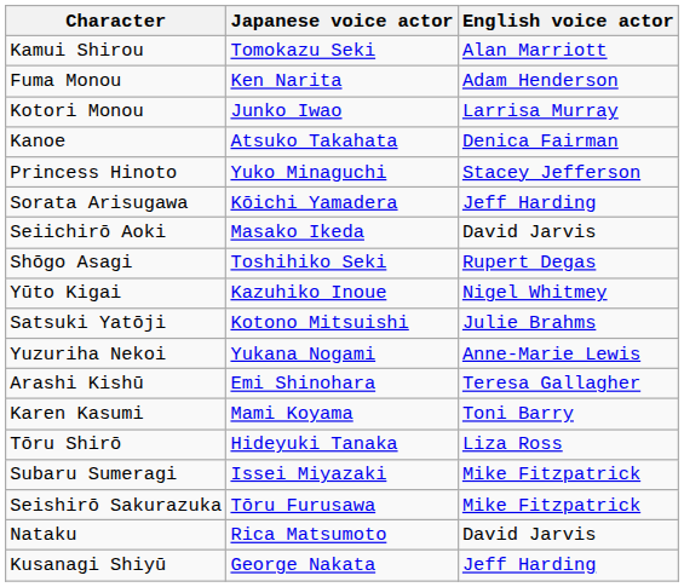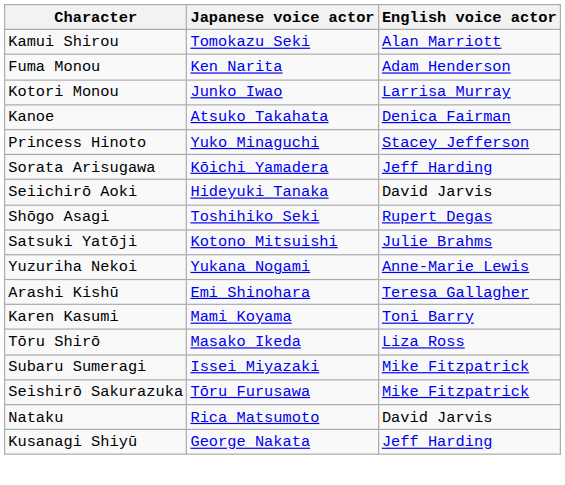 <table class="wikitable">
 <tr>
 <th>Character</th>
 <th>Japanese voice actor</th>
 <th>English voice actor</th>
 </tr>
 <tr>
 <td>Kamui Shirou</td>
 <td><a href='#'>Tomokazu Seki</a></td>
 <td><a href='#'>Alan Marriott</a></td>
 </tr>
 <tr>
 <td>Fuma Monou</td>
 <td><a href='#'>Ken Narita</a></td>
 <td><a href='#'>Adam Henderson</a></td>
 </tr>
 <tr>
 <td>Kotori Monou</td>
 <td><a href='#'>Junko Iwao</a></td>
 <td><a href='#'>Larrisa Murray</a></td>
 </tr>
 <tr>
 <td>Kanoe</td>
 <td><a href='#'>Atsuko Takahata</a></td>
 <td><a href='#'>Denica Fairman</a></td>
 </tr>
 <tr>
 <td>Princess Hinoto</td>
 <td><a href='#'>Yuko Minaguchi</a></td>
 <td><a href='#'>Stacey Jefferson</a></td>
 </tr>
 <tr>
 <td>Sorata Arisugawa</td>
 <td><a href='#'>Kōichi Yamadera</a></td>
 <td><a href='#'>Jeff Harding</a></td>
 </tr>
 <tr>
 <td>Seiichirō Aoki</td>
-<td><a href='#'>Masako Ikeda</a></td>
+<td><a href='#'>Hideyuki Tanaka</a></td>
 <td>David Jarvis</td>
 </tr>
 <tr>
 <td>Shōgo Asagi</td>
 <td><a href='#'>Toshihiko Seki</a></td>
 <td><a href='#'>Rupert Degas</a></td>
-</tr>
-<tr>
-<td>Yūto Kigai</td>
-<td><a href='#'>Kazuhiko Inoue</a></td>
-<td><a href='#'>Nigel Whitmey</a></td>
 </tr>
 <tr>
 <td>Satsuki Yatōji</td>
 <td><a href='#'>Kotono Mitsuishi</a></td>
 <td><a href='#'>Julie Brahms</a></td>
 </tr>
 <tr>
 <td>Yuzuriha Nekoi</td>
 <td><a href='#'>Yukana Nogami</a></td>
 <td><a href='#'>Anne-Marie Lewis</a></td>
 </tr>
 <tr>
 <td>Arashi Kishū</td>
 <td><a href='#'>Emi Shinohara</a></td>
 <td><a href='#'>Teresa Gallagher</a></td>
 </tr>
 <tr>
 <td>Karen Kasumi</td>
 <td><a href='#'>Mami Koyama</a></td>
 <td><a href='#'>Toni Barry</a></td>
 </tr>
 <tr>
 <td>Tōru Shirō</td>
-<td><a href='#'>Hideyuki Tanaka</a></td>
+<td><a href='#'>Masako Ikeda</a></td>
 <td><a href='#'>Liza Ross</a></td>
 </tr>
 <tr>
 <td>Subaru Sumeragi</td>
 <td><a href='#'>Issei Miyazaki</a></td>
 <td><a href='#'>Mike Fitzpatrick</a></td>
 </tr>
 <tr>
 <td>Seishirō Sakurazuka</td>
 <td><a href='#'>Tōru Furusawa</a></td>
 <td><a href='#'>Mike Fitzpatrick</a></td>
 </tr>
 <tr>
 <td>Nataku</td>
 <td><a href='#'>Rica Matsumoto</a></td>
 <td>David Jarvis</td>
 </tr>
 <tr>
 <td>Kusanagi Shiyū</td>
 <td><a href='#'>George Nakata</a></td>
 <td><a href='#'>Jeff Harding</a></td>
 </tr>
 </table>
